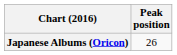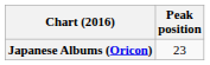 <table class="wikitable plainrowheaders" style="text-align:center;">
 <tr>
 <th>Chart (2016)</th>
 <th>Peak<br>position</th>
 </tr>
 <tr>
 <th scope="row">Japanese Albums (<a href='#'>Oricon</a>)</th>
-<td>26</td>
+<td>23</td>
 </tr>
 </table>
